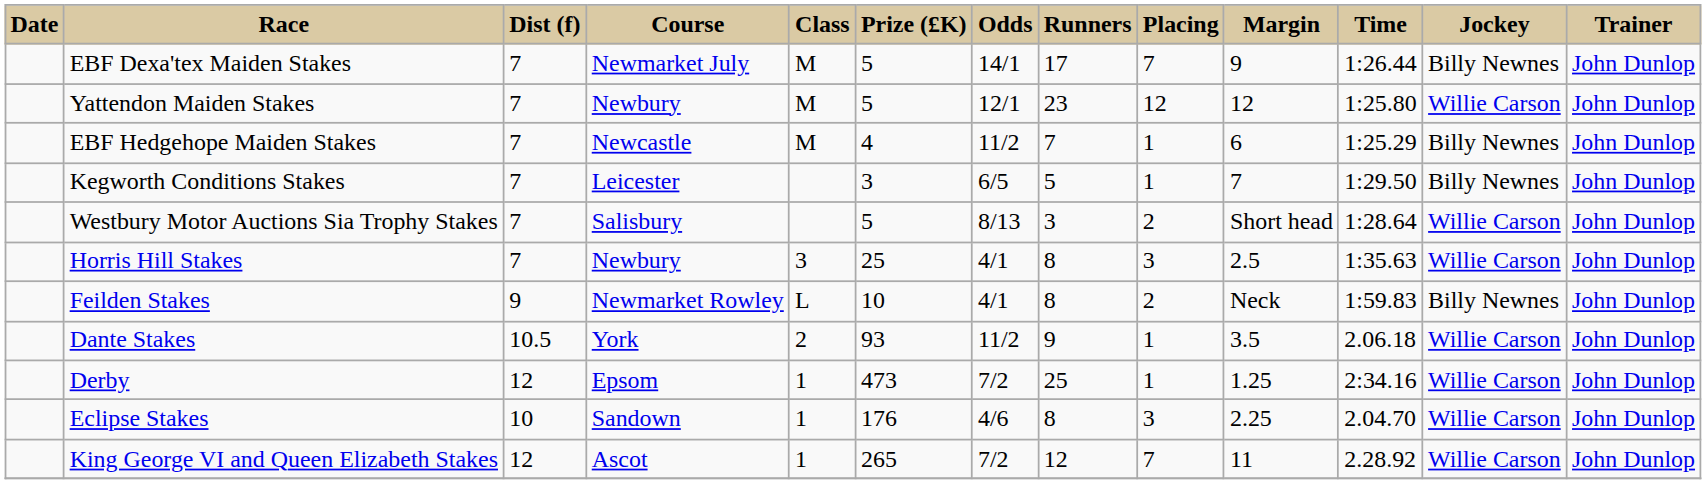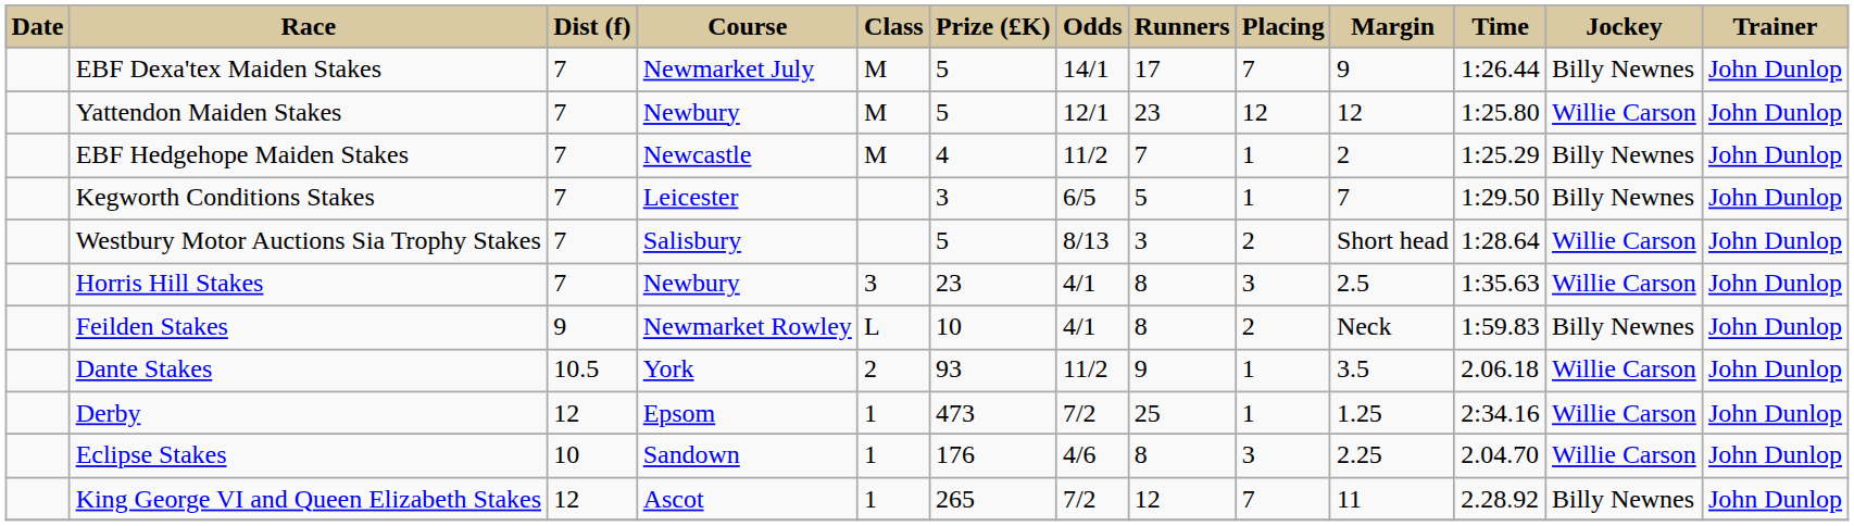 <table class = "wikitable sortable" | border="1" cellpadding="1" style="text-align:centre; margin-left:1em; float:centre; border-collapse: collapse; font-size:85%">
 <tr style="background:#dacaa4; text-align:center;">
 <th style="background-color:#dacaa4;">Date</th>
 <th style="background-color:#dacaa4;">Race</th>
 <th style="background-color:#dacaa4;">Dist (f)</th>
 <th style="background-color:#dacaa4;">Course</th>
 <th style="background-color:#dacaa4;">Class</th>
 <th style="background-color:#dacaa4;">Prize (£K)</th>
 <th style="background-color:#dacaa4;">Odds</th>
 <th style="background-color:#dacaa4;">Runners</th>
 <th style="background-color:#dacaa4;">Placing</th>
 <th style="background-color:#dacaa4;">Margin</th>
 <th style="background-color:#dacaa4;">Time</th>
 <th style="background-color:#dacaa4;">Jockey</th>
 <th style="background-color:#dacaa4;">Trainer</th>
 </tr>
 <tr>
 <td></td>
 <td>EBF Dexa'tex Maiden Stakes</td>
 <td>7</td>
 <td><a href='#'>Newmarket July</a></td>
 <td>M</td>
 <td>5</td>
 <td>14/1</td>
 <td>17</td>
 <td>7</td>
 <td>9</td>
 <td>1:26.44</td>
 <td>Billy Newnes</td>
 <td><a href='#'>John Dunlop</a></td>
 </tr>
 <tr>
 <td></td>
 <td>Yattendon Maiden Stakes</td>
 <td>7</td>
 <td><a href='#'>Newbury</a></td>
 <td>M</td>
 <td>5</td>
 <td>12/1</td>
 <td>23</td>
 <td>12</td>
 <td>12</td>
 <td>1:25.80</td>
 <td><a href='#'>Willie Carson</a></td>
 <td><a href='#'>John Dunlop</a></td>
 </tr>
 <tr>
 <td></td>
 <td>EBF Hedgehope Maiden Stakes</td>
 <td>7</td>
 <td><a href='#'>Newcastle</a></td>
 <td>M</td>
 <td>4</td>
 <td>11/2</td>
 <td>7</td>
 <td>1</td>
-<td>6</td>
+<td>2</td>
 <td>1:25.29</td>
 <td>Billy Newnes</td>
 <td><a href='#'>John Dunlop</a></td>
 </tr>
 <tr>
 <td></td>
 <td>Kegworth Conditions Stakes</td>
 <td>7</td>
 <td><a href='#'>Leicester</a></td>
 <td></td>
 <td>3</td>
 <td>6/5</td>
 <td>5</td>
 <td>1</td>
 <td>7</td>
 <td>1:29.50</td>
 <td>Billy Newnes</td>
 <td><a href='#'>John Dunlop</a></td>
 </tr>
 <tr>
 <td></td>
 <td>Westbury Motor Auctions Sia Trophy Stakes</td>
 <td>7</td>
 <td><a href='#'>Salisbury</a></td>
 <td></td>
 <td>5</td>
 <td>8/13</td>
 <td>3</td>
 <td>2</td>
 <td>Short head</td>
 <td>1:28.64</td>
 <td><a href='#'>Willie Carson</a></td>
 <td><a href='#'>John Dunlop</a></td>
 </tr>
 <tr>
 <td></td>
 <td><a href='#'>Horris Hill Stakes</a></td>
 <td>7</td>
 <td><a href='#'>Newbury</a></td>
 <td>3</td>
-<td>25</td>
+<td>23</td>
 <td>4/1</td>
 <td>8</td>
 <td>3</td>
 <td>2.5</td>
 <td>1:35.63</td>
 <td><a href='#'>Willie Carson</a></td>
 <td><a href='#'>John Dunlop</a></td>
 </tr>
 <tr>
 <td></td>
 <td><a href='#'>Feilden Stakes</a></td>
 <td>9</td>
 <td><a href='#'>Newmarket Rowley</a></td>
 <td>L</td>
 <td>10</td>
 <td>4/1</td>
 <td>8</td>
 <td>2</td>
 <td>Neck</td>
 <td>1:59.83</td>
 <td>Billy Newnes</td>
 <td><a href='#'>John Dunlop</a></td>
 </tr>
 <tr>
 <td></td>
 <td><a href='#'>Dante Stakes</a></td>
 <td>10.5</td>
 <td><a href='#'>York</a></td>
 <td>2</td>
 <td>93</td>
 <td>11/2</td>
 <td>9</td>
 <td>1</td>
 <td>3.5</td>
 <td>2.06.18</td>
 <td><a href='#'>Willie Carson</a></td>
 <td><a href='#'>John Dunlop</a></td>
 </tr>
 <tr>
 <td></td>
 <td><a href='#'>Derby</a></td>
 <td>12</td>
 <td><a href='#'>Epsom</a></td>
 <td>1</td>
 <td>473</td>
 <td>7/2</td>
 <td>25</td>
 <td>1</td>
 <td>1.25</td>
 <td>2:34.16</td>
 <td><a href='#'>Willie Carson</a></td>
 <td><a href='#'>John Dunlop</a></td>
 </tr>
 <tr>
 <td></td>
 <td><a href='#'>Eclipse Stakes</a></td>
 <td>10</td>
 <td><a href='#'>Sandown</a></td>
 <td>1</td>
 <td>176</td>
 <td>4/6</td>
 <td>8</td>
 <td>3</td>
 <td>2.25</td>
 <td>2.04.70</td>
 <td><a href='#'>Willie Carson</a></td>
 <td><a href='#'>John Dunlop</a></td>
 </tr>
 <tr>
 <td></td>
 <td><a href='#'>King George VI and Queen Elizabeth Stakes</a></td>
 <td>12</td>
 <td><a href='#'>Ascot</a></td>
 <td>1</td>
 <td>265</td>
 <td>7/2</td>
 <td>12</td>
 <td>7</td>
 <td>11</td>
 <td>2.28.92</td>
-<td><a href='#'>Willie Carson</a></td>
+<td>Billy Newnes</td>
 <td><a href='#'>John Dunlop</a></td>
 </tr>
 <tr>
 </tr>
 </table>
